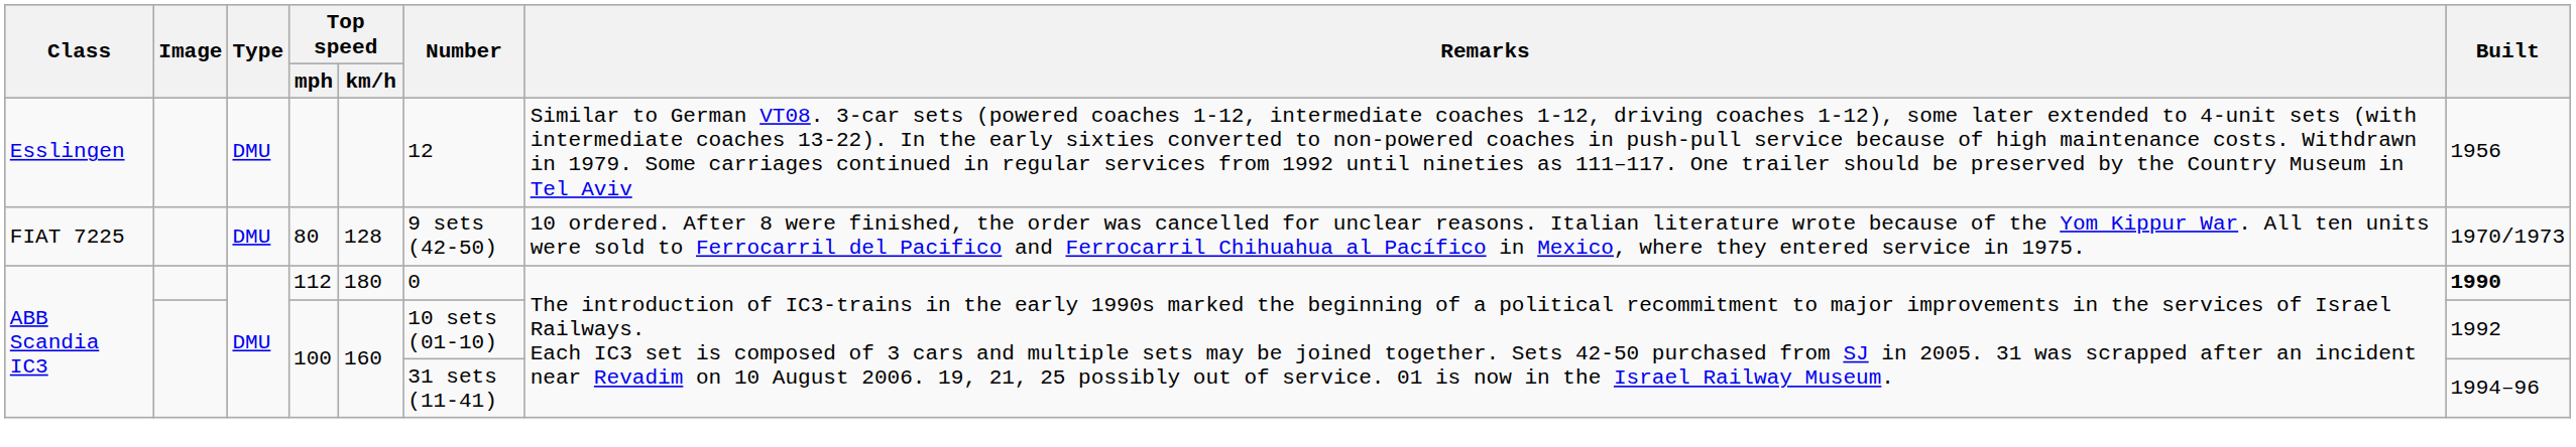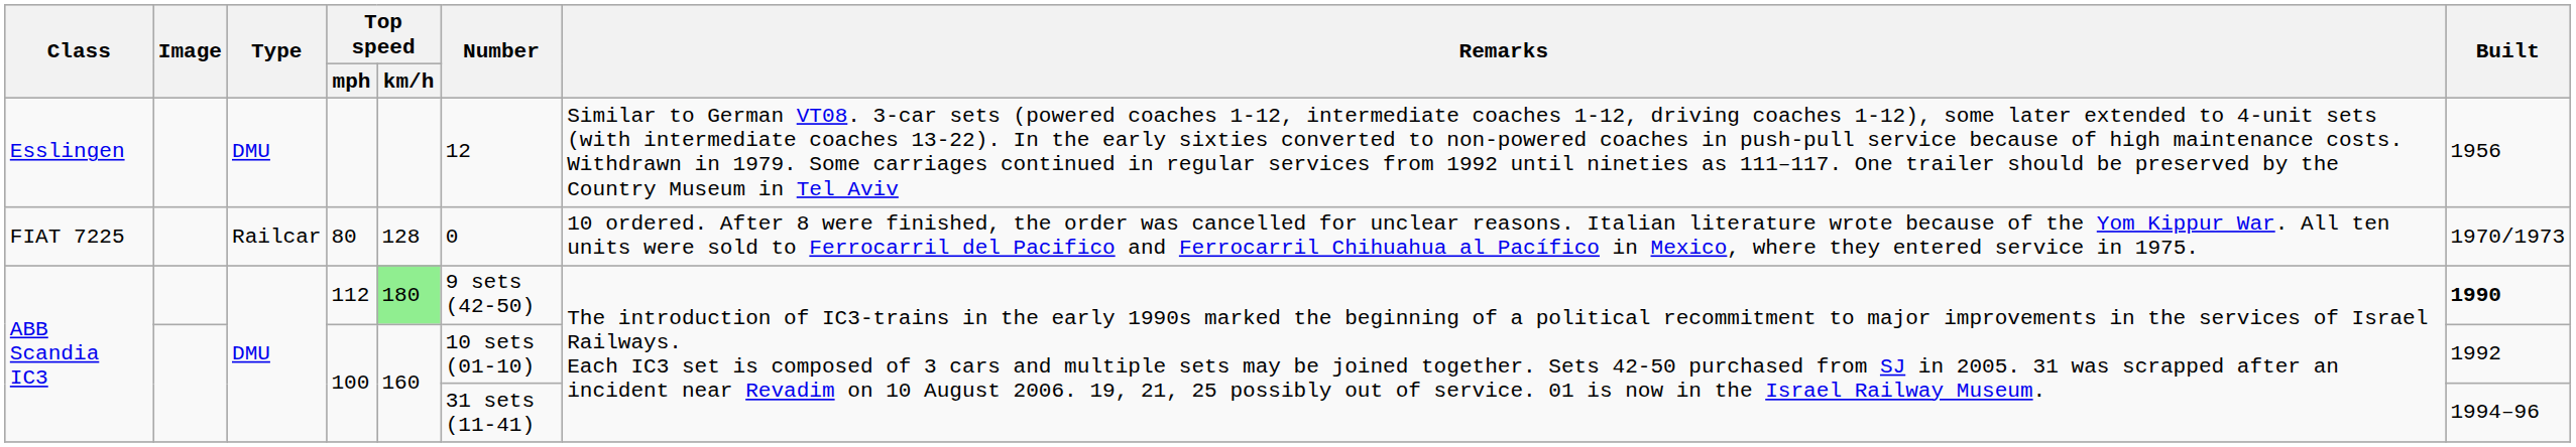 <table class="wikitable">
 <tr style="background:#f9f9f9;">
 <th rowspan="2">Class</th>
 <th rowspan="2">Image</th>
 <th rowspan="2">Type</th>
 <th colspan="2">Top speed</th>
 <th rowspan="2">Number</th>
 <th rowspan="2">Remarks</th>
 <th rowspan="2">Built</th>
 </tr>
 <tr style="background:#f9f9f9;">
 <th>mph</th>
 <th>km/h</th>
 </tr>
 <tr>
 <td><a href='#'>Esslingen</a></td>
 <td></td>
 <td><a href='#'>DMU</a></td>
 <td></td>
 <td></td>
 <td>12</td>
 <td>Similar to German <a href='#'>VT08</a>. 3-car sets (powered coaches 1-12, intermediate coaches 1-12, driving coaches 1-12), some later extended to 4-unit sets (with intermediate coaches 13-22).  In the early sixties converted to non-powered coaches in push-pull service because of high maintenance costs. Withdrawn in 1979. Some carriages continued in regular services from 1992 until nineties as 111–117. One trailer should be preserved by the Country Museum in <a href='#'>Tel Aviv</a></td>
 <td>1956</td>
 </tr>
 <tr>
 <td>FIAT 7225</td>
 <td></td>
-<td><a href='#'>DMU</a></td>
+<td>Railcar</td>
 <td>80</td>
 <td>128</td>
-<td>9 sets (42-50)</td>
+<td>0</td>
 <td>10 ordered. After 8 were finished, the order was cancelled for unclear reasons. Italian literature wrote because of the <a href='#'>Yom Kippur War</a>. All ten units were sold to <a href='#'>Ferrocarril del Pacifico</a> and <a href='#'>Ferrocarril Chihuahua al Pacífico</a> in <a href='#'>Mexico</a>, where they entered service in 1975.</td>
 <td>1970/1973</td>
 </tr>
 <tr>
 <td rowspan="3"><a href='#'>ABB Scandia</a> <a href='#'>IC3</a></td>
 <td></td>
 <td rowspan="3"><a href='#'>DMU</a></td>
 <td>112</td>
-<td>180</td>
-<td>0</td>
+<td style="background: lightgreen;">180</td>
+<td>9 sets (42-50)</td>
 <td rowspan="3">The introduction of IC3-trains in the early 1990s marked the beginning of a political recommitment to major improvements in the services of Israel Railways.<br>Each IC3 set is composed of 3 cars and multiple sets may be joined together. Sets 42-50 purchased from <a href='#'>SJ</a> in 2005. 31 was scrapped after an incident near <a href='#'>Revadim</a> on 10 August 2006. 19, 21, 25 possibly out of service. 01 is now in the <a href='#'>Israel Railway Museum</a>.</td>
 <td><strong>1990</strong></td>
 </tr>
 <tr>
 <td rowspan="2"></td>
 <td rowspan="2">100</td>
 <td rowspan="2">160</td>
 <td>10 sets (01-10)</td>
 <td>1992</td>
 </tr>
 <tr>
 <td>31 sets (11-41)</td>
 <td>1994–96</td>
 </tr>
 </table>
